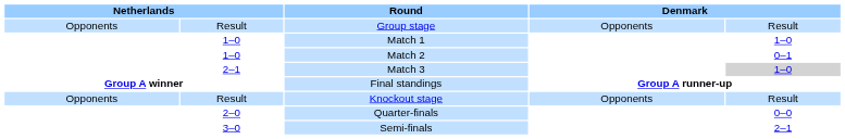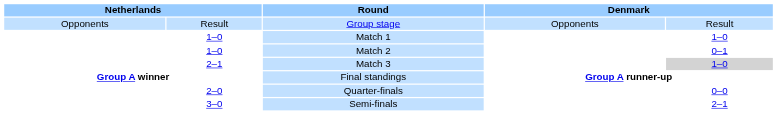 <table style="text-align:center; width:100%; max-width:90em">
 <tr style="vertical-align:top; background:#99CCFF">
 <th colspan="2">Netherlands</th>
 <th>Round</th>
 <th colspan="2">Denmark</th>
 </tr>
 <tr style="vertical-align:top; background:#C1E0FF">
 <td>Opponents</td>
 <td>Result</td>
 <td><a href='#'>Group stage</a></td>
 <td>Opponents</td>
 <td>Result</td>
 </tr>
 <tr>
 <td align="left"></td>
 <td><a href='#'>1–0</a></td>
 <td style="background:#C1E0FF">Match 1</td>
 <td align="left"></td>
 <td><a href='#'>1–0</a></td>
 </tr>
 <tr>
 <td align="left"></td>
 <td><a href='#'>1–0</a></td>
 <td style="background:#C1E0FF">Match 2</td>
 <td align="left"></td>
 <td><a href='#'>0–1</a></td>
 </tr>
 <tr>
 <td align="left"></td>
 <td><a href='#'>2–1</a></td>
 <td style="background:#C1E0FF">Match 3</td>
 <td align="left"></td>
 <td style="background: lightgrey;"><a href='#'>1–0</a></td>
 </tr>
 <tr>
 <td colspan="2" style="text-align:center"><strong><a href='#'>Group A</a> winner</strong><br><div></div></td>
 <td style="background:#C1E0FF">Final standings</td>
 <td colspan="2" style="text-align:center"><strong><a href='#'>Group A</a> runner-up</strong><br><div></div></td>
 </tr>
-<tr style="vertical-align:top; background:#C1E0FF">
-<td>Opponents</td>
-<td>Result</td>
-<td><a href='#'>Knockout stage</a></td>
-<td>Opponents</td>
-<td>Result</td>
-</tr>
 <tr>
 <td align="left"></td>
 <td><a href='#'>2–0</a></td>
 <td style="background:#C1E0FF">Quarter-finals</td>
 <td align="left"></td>
 <td><a href='#'>0–0</a>  </td>
 </tr>
 <tr>
 <td align="left"></td>
 <td><a href='#'>3–0</a></td>
 <td style="background:#C1E0FF">Semi-finals</td>
 <td align="left"></td>
 <td><a href='#'>2–1</a></td>
 </tr>
 </table>
